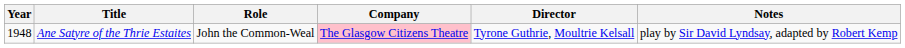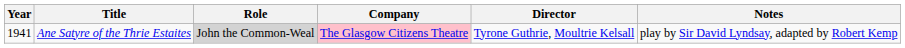 <table class="wikitable">
 <tr>
 <th>Year</th>
 <th>Title</th>
 <th>Role</th>
 <th>Company</th>
 <th>Director</th>
 <th>Notes</th>
 </tr>
 <tr>
-<td>1948</td>
+<td>1941</td>
 <td><em><a href='#'>Ane Satyre of the Thrie Estaites</a></em></td>
-<td>John the Common-Weal</td>
+<td style="background: lightgrey;">John the Common-Weal</td>
 <td style="background: pink;"><a href='#'>The Glasgow Citizens Theatre</a></td>
 <td><a href='#'>Tyrone Guthrie</a>, <a href='#'>Moultrie Kelsall</a></td>
 <td>play by <a href='#'>Sir David Lyndsay</a>, adapted by <a href='#'>Robert Kemp</a></td>
 </tr>
 </table>
